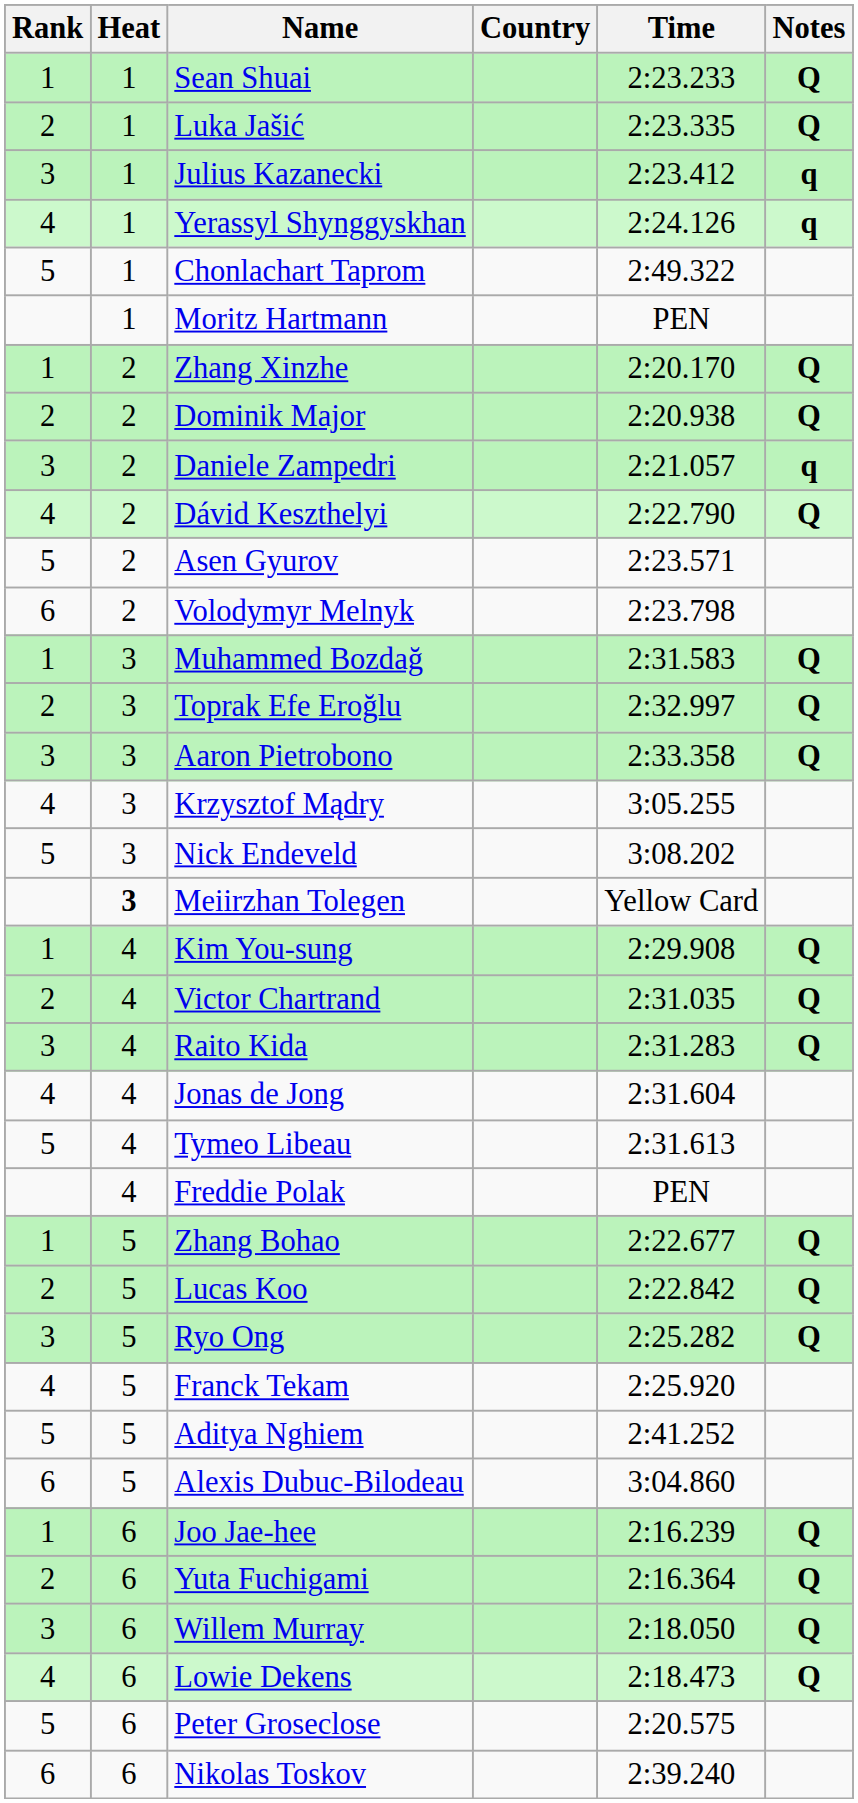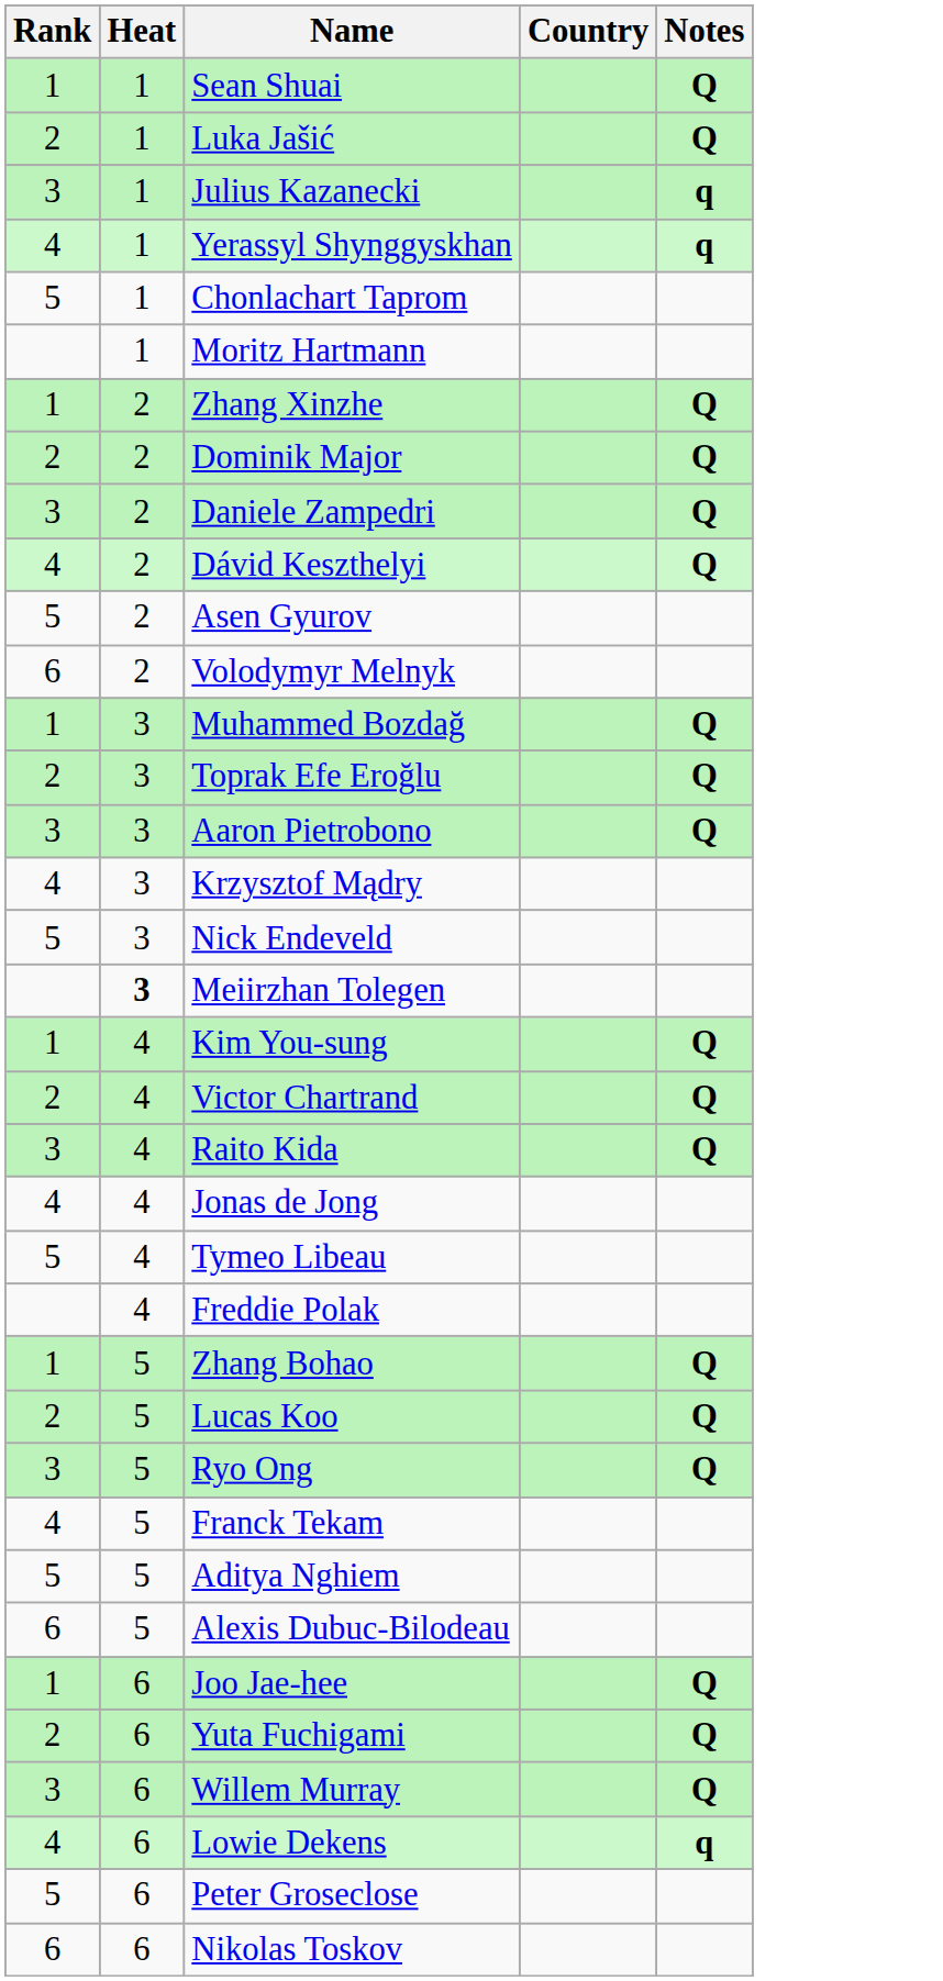 <table class="wikitable sortable" style="text-align:center">
 <tr>
 <th>Rank</th>
 <th>Heat</th>
 <th>Name</th>
 <th>Country</th>
-<th>Time</th>
 <th>Notes</th>
 </tr>
 <tr bgcolor=#bbf3bb>
 <td>1</td>
 <td>1</td>
 <td align=left><a href='#'>Sean Shuai</a></td>
 <td align=left></td>
-<td>2:23.233</td>
 <td><strong>Q</strong></td>
 </tr>
 <tr bgcolor=#bbf3bb>
 <td>2</td>
 <td>1</td>
 <td align=left><a href='#'>Luka Jašić</a></td>
 <td align=left></td>
-<td>2:23.335</td>
 <td><strong>Q</strong></td>
 </tr>
 <tr bgcolor=#bbf3bb>
 <td>3</td>
 <td>1</td>
 <td align=left><a href='#'>Julius Kazanecki</a></td>
 <td align=left></td>
-<td>2:23.412</td>
 <td><strong>q</strong></td>
 </tr>
 <tr bgcolor=ccf9cc>
 <td>4</td>
 <td>1</td>
 <td align=left><a href='#'>Yerassyl Shynggyskhan</a></td>
 <td align=left></td>
-<td>2:24.126</td>
 <td><strong>q</strong></td>
 </tr>
 <tr>
 <td>5</td>
 <td>1</td>
 <td align=left><a href='#'>Chonlachart Taprom</a></td>
 <td align=left></td>
-<td>2:49.322</td>
 <td></td>
 </tr>
 <tr>
 <td></td>
 <td>1</td>
 <td align=left><a href='#'>Moritz Hartmann</a></td>
 <td align=left></td>
-<td>PEN</td>
 <td></td>
 </tr>
 <tr bgcolor=#bbf3bb>
 <td>1</td>
 <td>2</td>
 <td align=left><a href='#'>Zhang Xinzhe</a></td>
 <td align=left></td>
-<td>2:20.170</td>
 <td><strong>Q</strong></td>
 </tr>
 <tr bgcolor=#bbf3bb>
 <td>2</td>
 <td>2</td>
 <td align=left><a href='#'>Dominik Major</a></td>
 <td align=left></td>
-<td>2:20.938</td>
 <td><strong>Q</strong></td>
 </tr>
 <tr bgcolor=#bbf3bb>
 <td>3</td>
 <td>2</td>
 <td align=left><a href='#'>Daniele Zampedri</a></td>
 <td align=left></td>
-<td>2:21.057</td>
-<td><strong>q</strong></td>
+<td><strong>Q</strong></td>
 </tr>
 <tr bgcolor=ccf9cc>
 <td>4</td>
 <td>2</td>
 <td align=left><a href='#'>Dávid Keszthelyi</a></td>
 <td align=left></td>
-<td>2:22.790</td>
 <td><strong>Q</strong></td>
 </tr>
 <tr>
 <td>5</td>
 <td>2</td>
 <td align=left><a href='#'>Asen Gyurov</a></td>
 <td align=left></td>
-<td>2:23.571</td>
 <td></td>
 </tr>
 <tr>
 <td>6</td>
 <td>2</td>
 <td align=left><a href='#'>Volodymyr Melnyk</a></td>
 <td align=left></td>
-<td>2:23.798</td>
 <td></td>
 </tr>
 <tr bgcolor=#bbf3bb>
 <td>1</td>
 <td>3</td>
 <td align=left><a href='#'>Muhammed Bozdağ</a></td>
 <td align=left></td>
-<td>2:31.583</td>
 <td><strong>Q</strong></td>
 </tr>
 <tr bgcolor=#bbf3bb>
 <td>2</td>
 <td>3</td>
 <td align=left><a href='#'>Toprak Efe Eroğlu</a></td>
 <td align=left></td>
-<td>2:32.997</td>
 <td><strong>Q</strong></td>
 </tr>
 <tr bgcolor=#bbf3bb>
 <td>3</td>
 <td>3</td>
 <td align=left><a href='#'>Aaron Pietrobono</a></td>
 <td align=left></td>
-<td>2:33.358</td>
 <td><strong>Q</strong></td>
 </tr>
 <tr>
 <td>4</td>
 <td>3</td>
 <td align=left><a href='#'>Krzysztof Mądry</a></td>
 <td align=left></td>
-<td>3:05.255</td>
 <td></td>
 </tr>
 <tr>
 <td>5</td>
 <td>3</td>
 <td align=left><a href='#'>Nick Endeveld</a></td>
 <td align=left></td>
-<td>3:08.202</td>
 <td></td>
 </tr>
 <tr>
 <td></td>
 <td><strong>3</strong></td>
 <td align=left><a href='#'>Meiirzhan Tolegen</a></td>
 <td align=left></td>
-<td>Yellow Card</td>
 <td></td>
 </tr>
 <tr bgcolor=#bbf3bb>
 <td>1</td>
 <td>4</td>
 <td align=left><a href='#'>Kim You-sung</a></td>
 <td align=left></td>
-<td>2:29.908</td>
 <td><strong>Q</strong></td>
 </tr>
 <tr bgcolor=#bbf3bb>
 <td>2</td>
 <td>4</td>
 <td align=left><a href='#'>Victor Chartrand</a></td>
 <td align=left></td>
-<td>2:31.035</td>
 <td><strong>Q</strong></td>
 </tr>
 <tr bgcolor=#bbf3bb>
 <td>3</td>
 <td>4</td>
 <td align=left><a href='#'>Raito Kida</a></td>
 <td align=left></td>
-<td>2:31.283</td>
 <td><strong>Q</strong></td>
 </tr>
 <tr>
 <td>4</td>
 <td>4</td>
 <td align=left><a href='#'>Jonas de Jong</a></td>
 <td align=left></td>
-<td>2:31.604</td>
 <td></td>
 </tr>
 <tr>
 <td>5</td>
 <td>4</td>
 <td align=left><a href='#'>Tymeo Libeau</a></td>
 <td align=left></td>
-<td>2:31.613</td>
 <td></td>
 </tr>
 <tr>
 <td></td>
 <td>4</td>
 <td align=left><a href='#'>Freddie Polak</a></td>
 <td align=left></td>
-<td>PEN</td>
 <td></td>
 </tr>
 <tr bgcolor=#bbf3bb>
 <td>1</td>
 <td>5</td>
 <td align=left><a href='#'>Zhang Bohao</a></td>
 <td align=left></td>
-<td>2:22.677</td>
 <td><strong>Q</strong></td>
 </tr>
 <tr bgcolor=#bbf3bb>
 <td>2</td>
 <td>5</td>
 <td align=left><a href='#'>Lucas Koo</a></td>
 <td align=left></td>
-<td>2:22.842</td>
 <td><strong>Q</strong></td>
 </tr>
 <tr bgcolor=#bbf3bb>
 <td>3</td>
 <td>5</td>
 <td align=left><a href='#'>Ryo Ong</a></td>
 <td align=left></td>
-<td>2:25.282</td>
 <td><strong>Q</strong></td>
 </tr>
 <tr>
 <td>4</td>
 <td>5</td>
 <td align=left><a href='#'>Franck Tekam</a></td>
 <td align=left></td>
-<td>2:25.920</td>
 <td></td>
 </tr>
 <tr>
 <td>5</td>
 <td>5</td>
 <td align=left><a href='#'>Aditya Nghiem</a></td>
 <td align=left></td>
-<td>2:41.252</td>
 <td></td>
 </tr>
 <tr>
 <td>6</td>
 <td>5</td>
 <td align=left><a href='#'>Alexis Dubuc-Bilodeau</a></td>
 <td align=left></td>
-<td>3:04.860</td>
 <td></td>
 </tr>
 <tr bgcolor=#bbf3bb>
 <td>1</td>
 <td>6</td>
 <td align=left><a href='#'>Joo Jae-hee</a></td>
 <td align=left></td>
-<td>2:16.239</td>
 <td><strong>Q</strong></td>
 </tr>
 <tr bgcolor=#bbf3bb>
 <td>2</td>
 <td>6</td>
 <td align=left><a href='#'>Yuta Fuchigami</a></td>
 <td align=left></td>
-<td>2:16.364</td>
 <td><strong>Q</strong></td>
 </tr>
 <tr bgcolor=#bbf3bb>
 <td>3</td>
 <td>6</td>
 <td align=left><a href='#'>Willem Murray</a></td>
 <td align=left></td>
-<td>2:18.050</td>
 <td><strong>Q</strong></td>
 </tr>
 <tr bgcolor=ccf9cc>
 <td>4</td>
 <td>6</td>
 <td align=left><a href='#'>Lowie Dekens</a></td>
 <td align=left></td>
-<td>2:18.473</td>
-<td><strong>Q</strong></td>
+<td><strong>q</strong></td>
 </tr>
 <tr>
 <td>5</td>
 <td>6</td>
 <td align=left><a href='#'>Peter Groseclose</a></td>
 <td align=left></td>
-<td>2:20.575</td>
 <td></td>
 </tr>
 <tr>
 <td>6</td>
 <td>6</td>
 <td align=left><a href='#'>Nikolas Toskov</a></td>
 <td align=left></td>
-<td>2:39.240</td>
 <td></td>
 </tr>
 </table>
